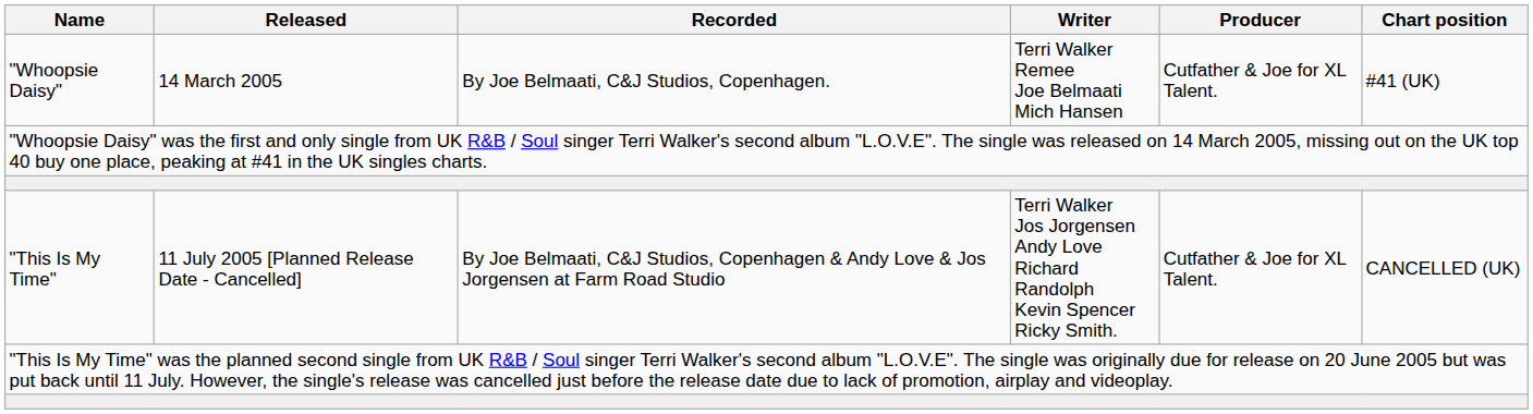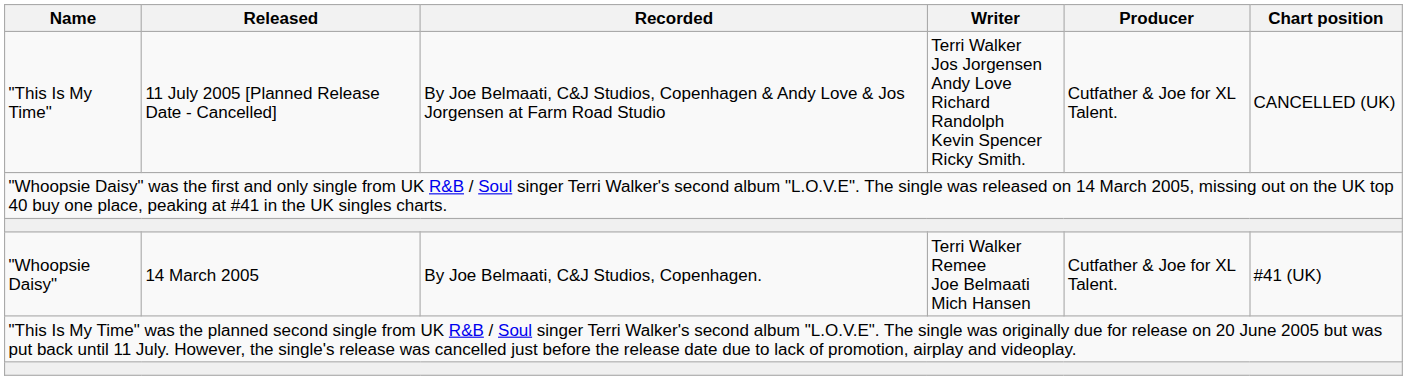 <table class="wikitable" style="font-size:95%">
 <tr>
 <th>Name</th>
 <th>Released</th>
 <th>Recorded</th>
 <th>Writer</th>
 <th>Producer</th>
 <th>Chart position</th>
 </tr>
 <tr>
+<td>"This Is My Time"</td>
+<td>11 July 2005 [Planned Release Date - Cancelled]</td>
+<td>By Joe Belmaati, C&J Studios, Copenhagen & Andy Love & Jos Jorgensen at Farm Road Studio</td>
+<td>Terri Walker <br> Jos Jorgensen <br> Andy Love <br> Richard Randolph <br> Kevin Spencer <br> Ricky Smith.</td>
+<td>Cutfather & Joe for XL Talent.</td>
+<td>CANCELLED (UK)</td>
+</tr>
+<tr>
+<td colspan=6>"Whoopsie Daisy" was the first and only single from UK <a href='#'>R&B</a> / <a href='#'>Soul</a> singer Terri Walker's second album "L.O.V.E". The single was released on 14 March 2005, missing out on the UK top 40 buy one place, peaking at #41 in the UK singles charts.</td>
+</tr>
+<tr>
+<td colspan=6 style="background:#F0F0F0; height:5px;"></td>
+</tr>
+<tr>
 <td>"Whoopsie Daisy"</td>
 <td>14 March 2005</td>
 <td>By Joe Belmaati, C&J Studios, Copenhagen.</td>
 <td>Terri Walker <br> Remee <br> Joe Belmaati <br> Mich Hansen</td>
 <td>Cutfather & Joe for XL Talent.</td>
 <td>#41 (UK)</td>
 </tr>
 <tr>
-<td colspan=6>"Whoopsie Daisy" was the first and only single from UK <a href='#'>R&B</a> / <a href='#'>Soul</a> singer Terri Walker's second album "L.O.V.E". The single was released on 14 March 2005, missing out on the UK top 40 buy one place, peaking at #41 in the UK singles charts.</td>
-</tr>
-<tr>
-<td colspan=6 style="background:#F0F0F0; height:5px;"></td>
-</tr>
-<tr>
-<td>"This Is My Time"</td>
-<td>11 July 2005 [Planned Release Date - Cancelled]</td>
-<td>By Joe Belmaati, C&J Studios, Copenhagen & Andy Love & Jos Jorgensen at Farm Road Studio</td>
-<td>Terri Walker <br> Jos Jorgensen <br> Andy Love <br> Richard Randolph <br> Kevin Spencer <br> Ricky Smith.</td>
-<td>Cutfather & Joe for XL Talent.</td>
-<td>CANCELLED (UK)</td>
-</tr>
-<tr>
 <td colspan=6>"This Is My Time" was the planned second single from UK <a href='#'>R&B</a> / <a href='#'>Soul</a> singer Terri Walker's second album "L.O.V.E". The single was originally due for release on 20 June 2005 but was put back until 11 July. However, the single's release was cancelled just before the release date due to lack of promotion, airplay and videoplay.</td>
 </tr>
 <tr>
 <td colspan=6 style="background:#F0F0F0; height:5px;"></td>
 </tr>
 </table>
